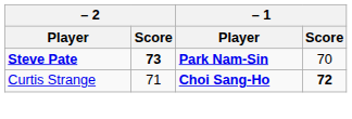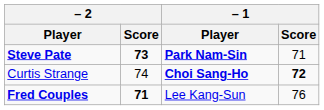 <table class=wikitable>
 <tr>
 <th colspan=2> – 2</th>
 <th colspan=2> – 1</th>
 </tr>
 <tr>
 <th width=140>Player</th>
 <th>Score</th>
 <th width=140>Player</th>
 <th>Score</th>
 </tr>
 <tr>
 <td><strong><a href='#'>Steve Pate</a></strong></td>
 <td align=center><strong>73</strong></td>
 <td><strong><a href='#'>Park Nam-Sin</a></strong></td>
-<td align=center>70</td>
+<td align=center>71</td>
 </tr>
 <tr>
 <td><a href='#'>Curtis Strange</a></td>
-<td align=center>71</td>
+<td align=center>74</td>
 <td><strong><a href='#'>Choi Sang-Ho</a></strong></td>
 <td align=center><strong>72</strong></td>
 </tr>
+<tr>
+<td><strong><a href='#'>Fred Couples</a></strong></td>
+<td align=center><strong>71</strong></td>
+<td><a href='#'>Lee Kang-Sun</a></td>
+<td align=center>76</td>
+</tr>
 </table>
